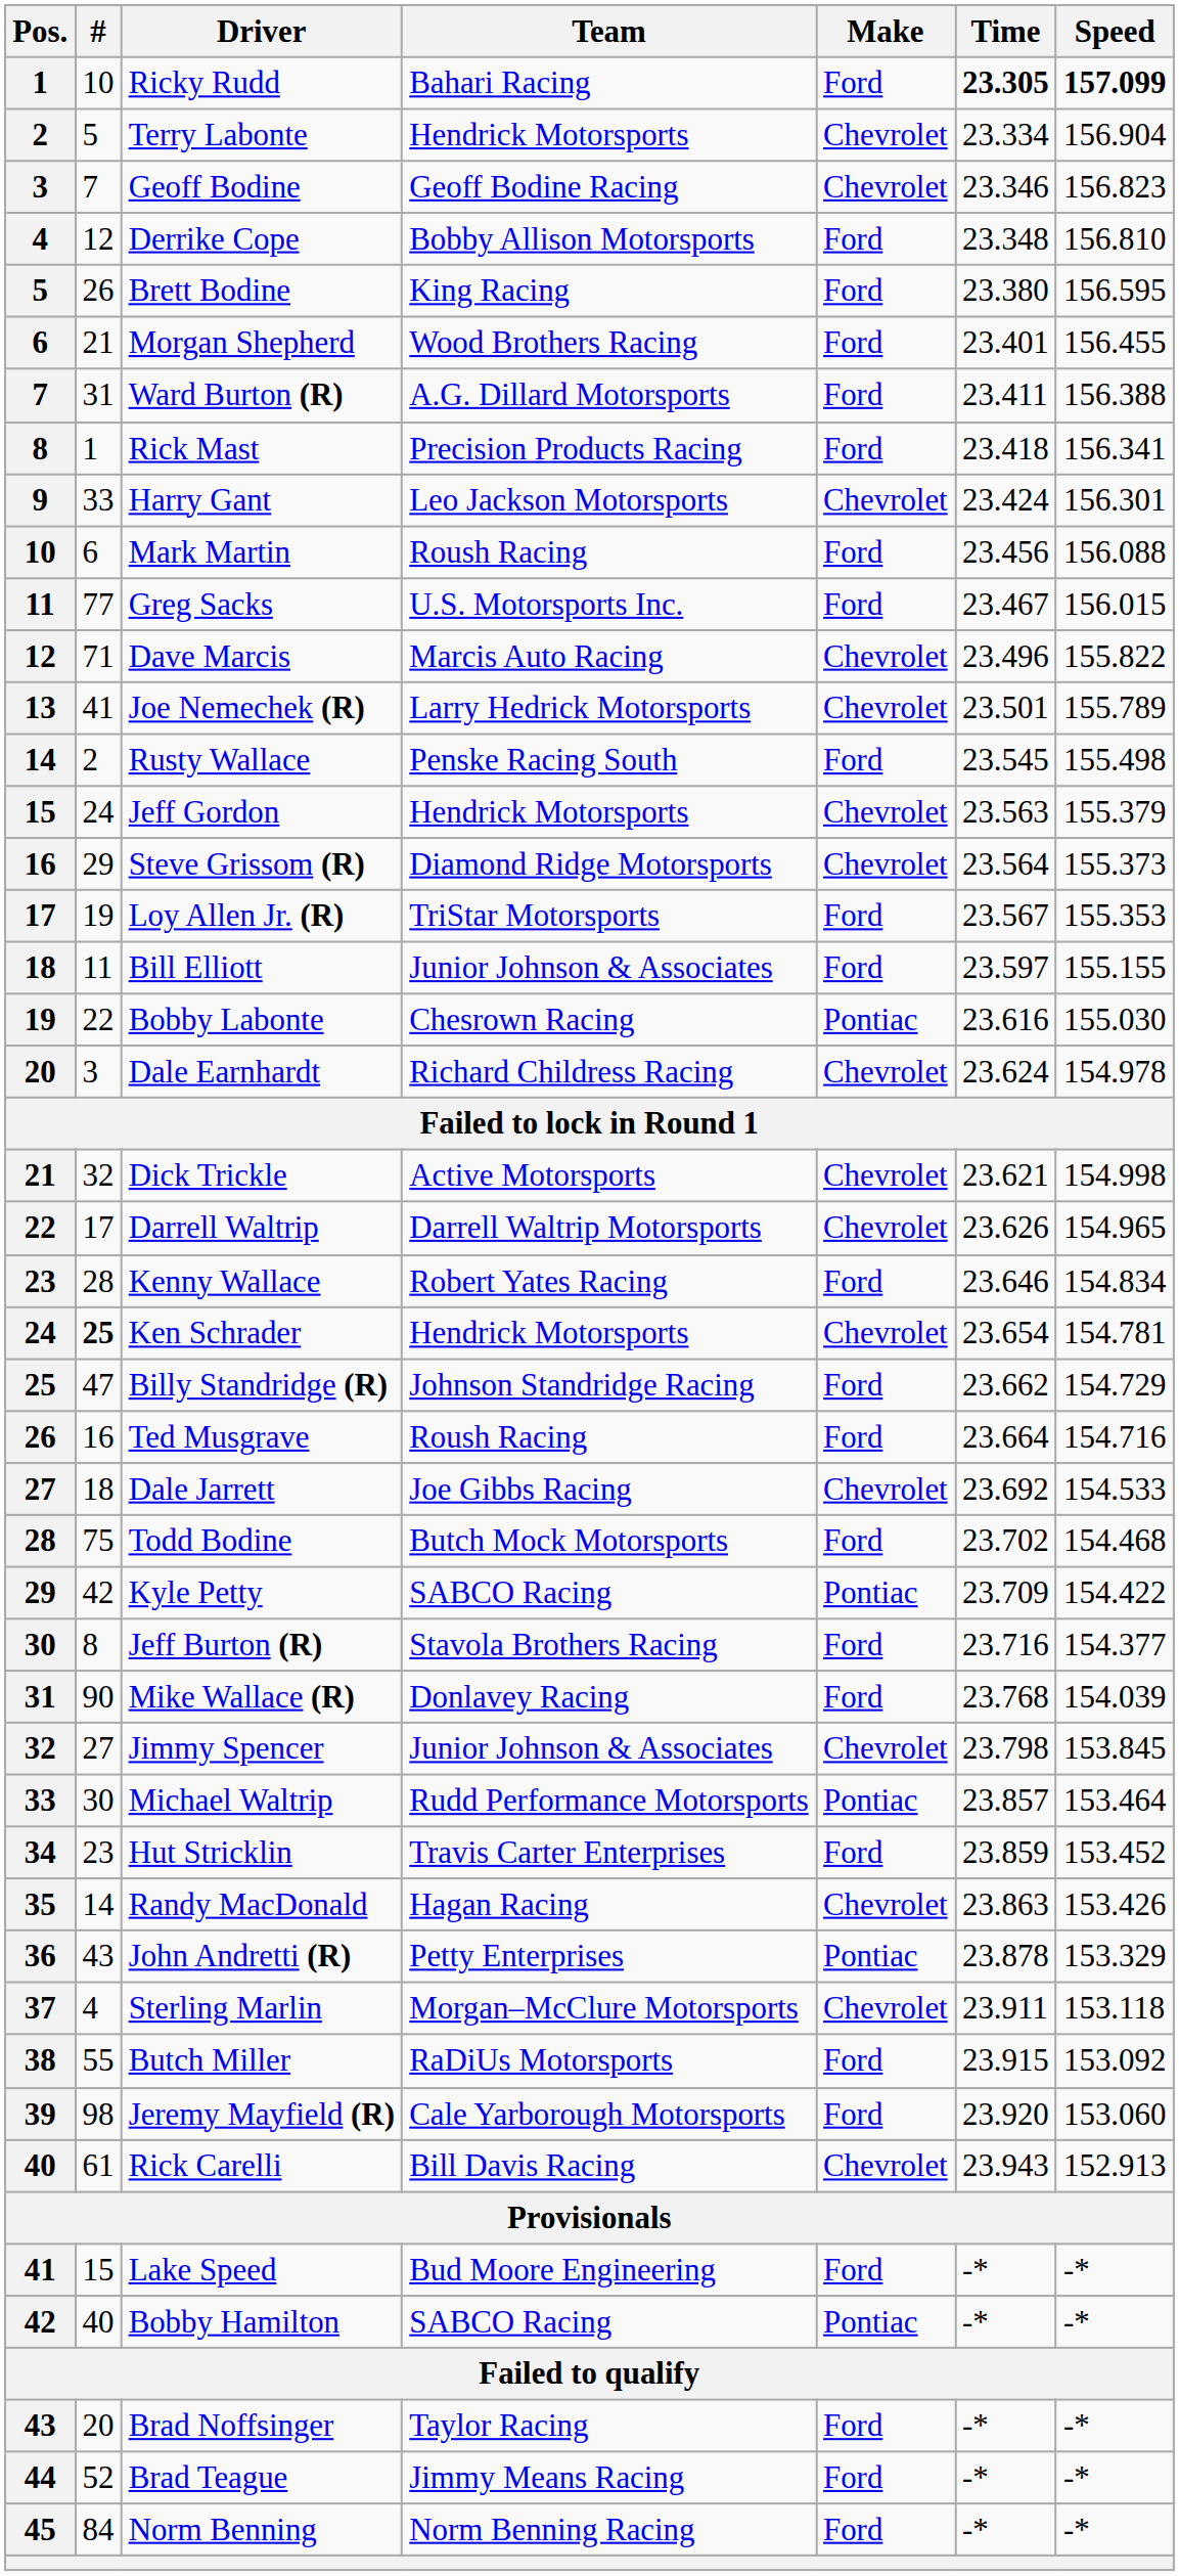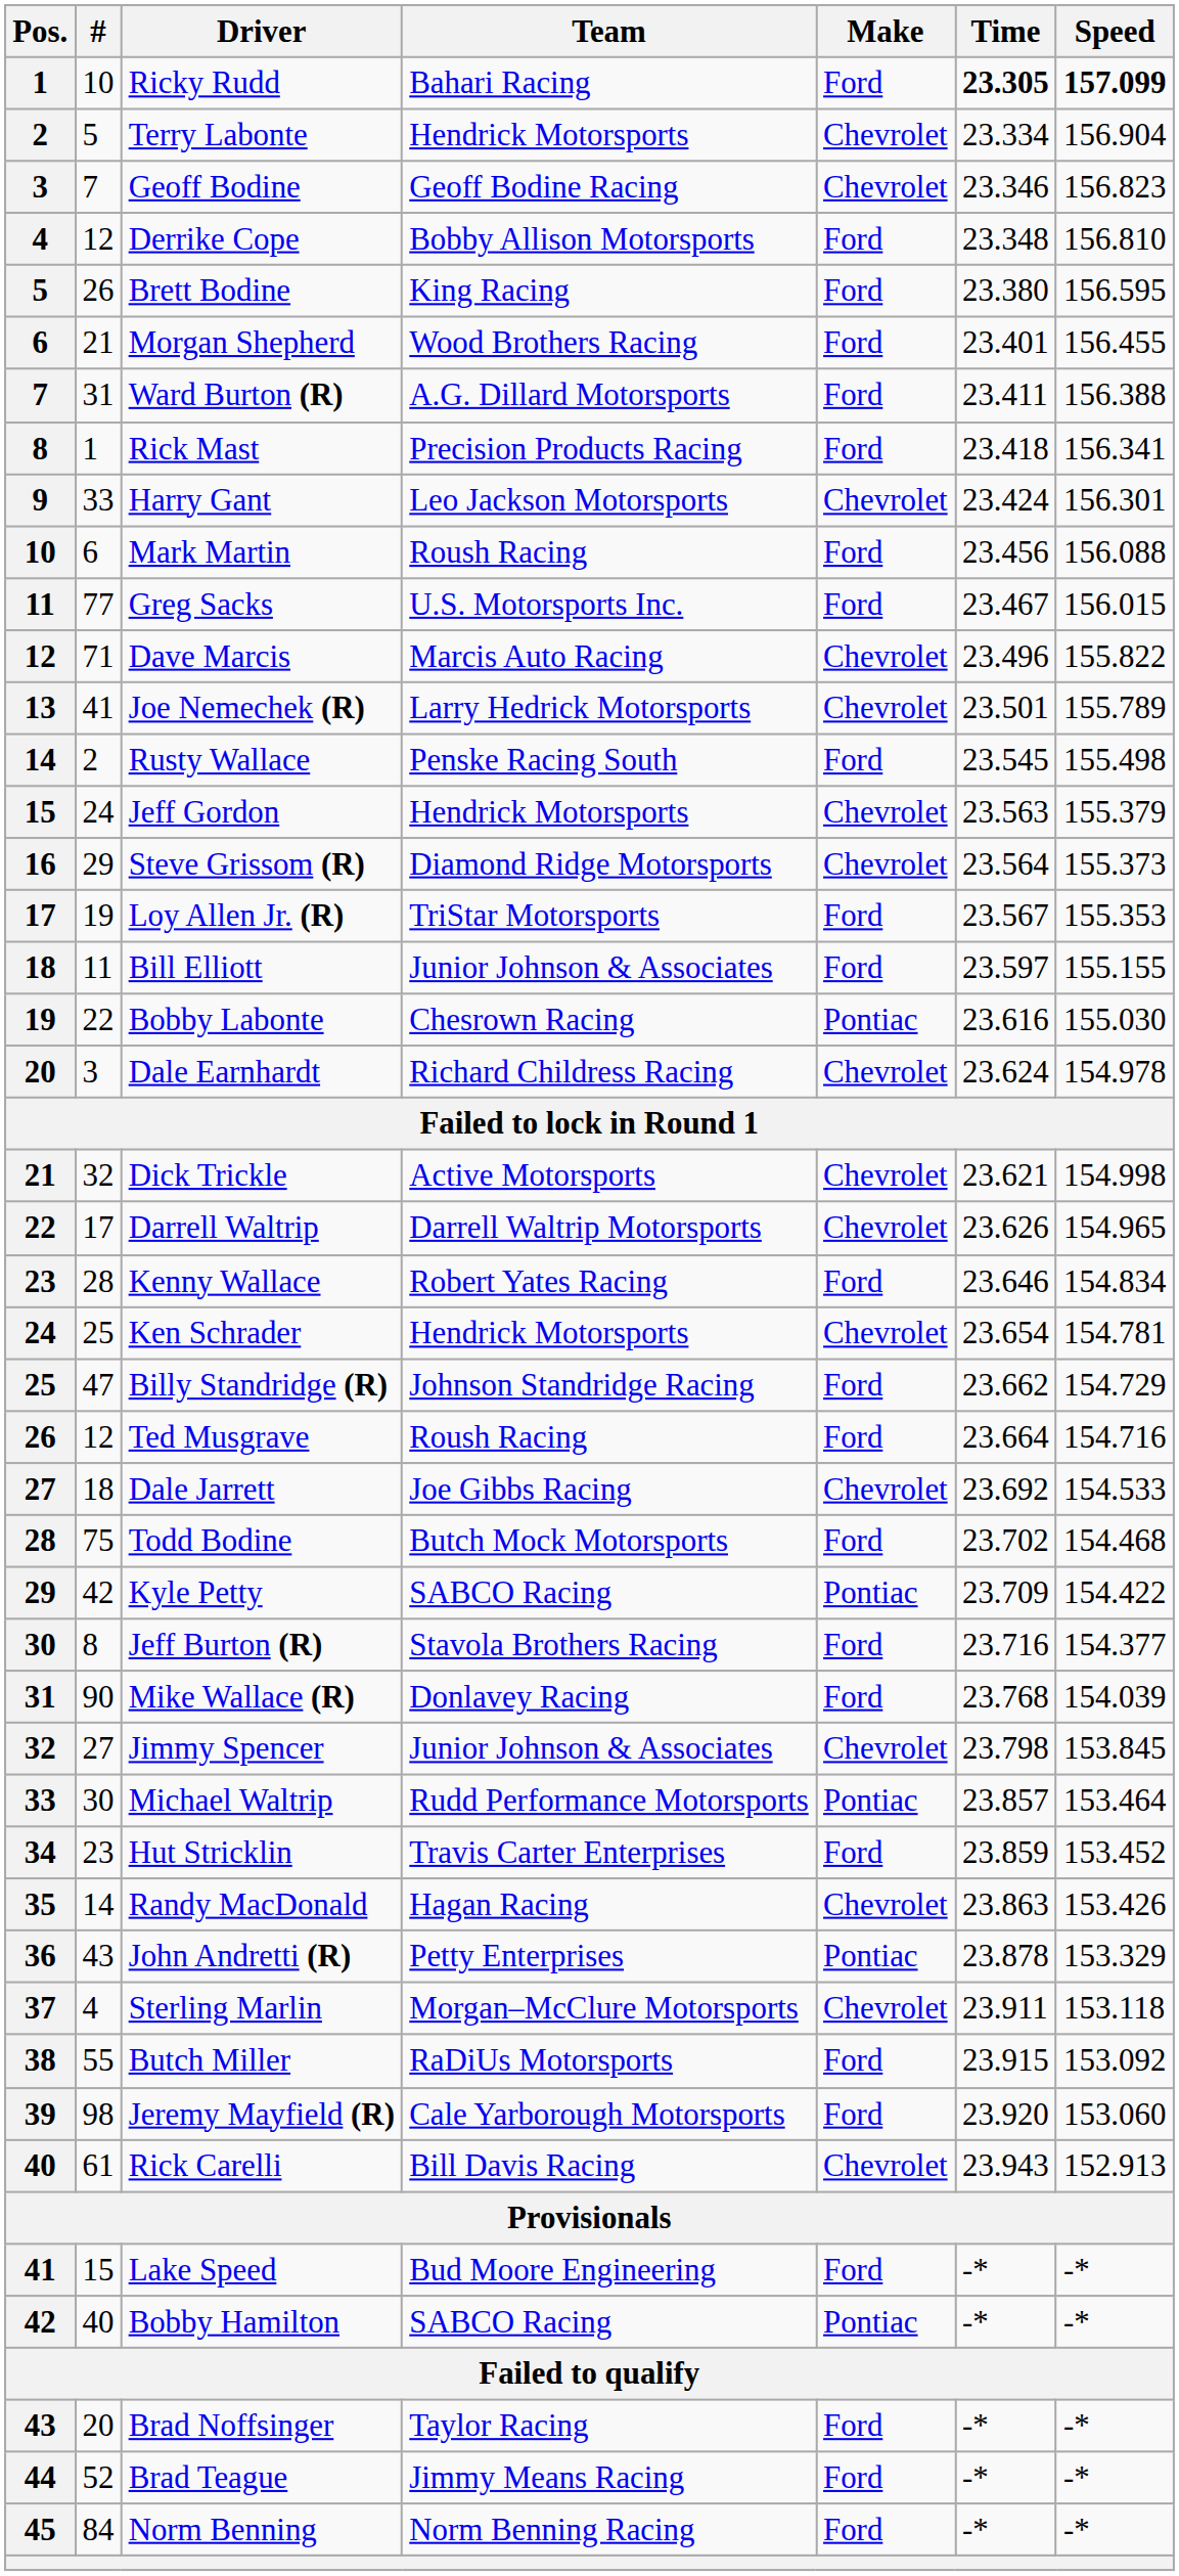 <table class="wikitable" style="font-size:95%">
 <tr>
 <th>Pos.</th>
 <th>#</th>
 <th>Driver</th>
 <th>Team</th>
 <th>Make</th>
 <th>Time</th>
 <th>Speed</th>
 </tr>
 <tr>
 <th>1</th>
 <td>10</td>
 <td><a href='#'>Ricky Rudd</a></td>
 <td><a href='#'>Bahari Racing</a></td>
 <td><a href='#'>Ford</a></td>
 <td><strong>23.305</strong></td>
 <td><strong>157.099</strong></td>
 </tr>
 <tr>
 <th>2</th>
 <td>5</td>
 <td><a href='#'>Terry Labonte</a></td>
 <td><a href='#'>Hendrick Motorsports</a></td>
 <td><a href='#'>Chevrolet</a></td>
 <td>23.334</td>
 <td>156.904</td>
 </tr>
 <tr>
 <th>3</th>
 <td>7</td>
 <td><a href='#'>Geoff Bodine</a></td>
 <td><a href='#'>Geoff Bodine Racing</a></td>
 <td><a href='#'>Chevrolet</a></td>
 <td>23.346</td>
 <td>156.823</td>
 </tr>
 <tr>
 <th>4</th>
 <td>12</td>
 <td><a href='#'>Derrike Cope</a></td>
 <td><a href='#'>Bobby Allison Motorsports</a></td>
 <td><a href='#'>Ford</a></td>
 <td>23.348</td>
 <td>156.810</td>
 </tr>
 <tr>
 <th>5</th>
 <td>26</td>
 <td><a href='#'>Brett Bodine</a></td>
 <td><a href='#'>King Racing</a></td>
 <td><a href='#'>Ford</a></td>
 <td>23.380</td>
 <td>156.595</td>
 </tr>
 <tr>
 <th>6</th>
 <td>21</td>
 <td><a href='#'>Morgan Shepherd</a></td>
 <td><a href='#'>Wood Brothers Racing</a></td>
 <td><a href='#'>Ford</a></td>
 <td>23.401</td>
 <td>156.455</td>
 </tr>
 <tr>
 <th>7</th>
 <td>31</td>
 <td><a href='#'>Ward Burton</a> <strong>(R)</strong></td>
 <td><a href='#'>A.G. Dillard Motorsports</a></td>
 <td><a href='#'>Ford</a></td>
 <td>23.411</td>
 <td>156.388</td>
 </tr>
 <tr>
 <th>8</th>
 <td>1</td>
 <td><a href='#'>Rick Mast</a></td>
 <td><a href='#'>Precision Products Racing</a></td>
 <td><a href='#'>Ford</a></td>
 <td>23.418</td>
 <td>156.341</td>
 </tr>
 <tr>
 <th>9</th>
 <td>33</td>
 <td><a href='#'>Harry Gant</a></td>
 <td><a href='#'>Leo Jackson Motorsports</a></td>
 <td><a href='#'>Chevrolet</a></td>
 <td>23.424</td>
 <td>156.301</td>
 </tr>
 <tr>
 <th>10</th>
 <td>6</td>
 <td><a href='#'>Mark Martin</a></td>
 <td><a href='#'>Roush Racing</a></td>
 <td><a href='#'>Ford</a></td>
 <td>23.456</td>
 <td>156.088</td>
 </tr>
 <tr>
 <th>11</th>
 <td>77</td>
 <td><a href='#'>Greg Sacks</a></td>
 <td><a href='#'>U.S. Motorsports Inc.</a></td>
 <td><a href='#'>Ford</a></td>
 <td>23.467</td>
 <td>156.015</td>
 </tr>
 <tr>
 <th>12</th>
 <td>71</td>
 <td><a href='#'>Dave Marcis</a></td>
 <td><a href='#'>Marcis Auto Racing</a></td>
 <td><a href='#'>Chevrolet</a></td>
 <td>23.496</td>
 <td>155.822</td>
 </tr>
 <tr>
 <th>13</th>
 <td>41</td>
 <td><a href='#'>Joe Nemechek</a> <strong>(R)</strong></td>
 <td><a href='#'>Larry Hedrick Motorsports</a></td>
 <td><a href='#'>Chevrolet</a></td>
 <td>23.501</td>
 <td>155.789</td>
 </tr>
 <tr>
 <th>14</th>
 <td>2</td>
 <td><a href='#'>Rusty Wallace</a></td>
 <td><a href='#'>Penske Racing South</a></td>
 <td><a href='#'>Ford</a></td>
 <td>23.545</td>
 <td>155.498</td>
 </tr>
 <tr>
 <th>15</th>
 <td>24</td>
 <td><a href='#'>Jeff Gordon</a></td>
 <td><a href='#'>Hendrick Motorsports</a></td>
 <td><a href='#'>Chevrolet</a></td>
 <td>23.563</td>
 <td>155.379</td>
 </tr>
 <tr>
 <th>16</th>
 <td>29</td>
 <td><a href='#'>Steve Grissom</a> <strong>(R)</strong></td>
 <td><a href='#'>Diamond Ridge Motorsports</a></td>
 <td><a href='#'>Chevrolet</a></td>
 <td>23.564</td>
 <td>155.373</td>
 </tr>
 <tr>
 <th>17</th>
 <td>19</td>
 <td><a href='#'>Loy Allen Jr.</a> <strong>(R)</strong></td>
 <td><a href='#'>TriStar Motorsports</a></td>
 <td><a href='#'>Ford</a></td>
 <td>23.567</td>
 <td>155.353</td>
 </tr>
 <tr>
 <th>18</th>
 <td>11</td>
 <td><a href='#'>Bill Elliott</a></td>
 <td><a href='#'>Junior Johnson & Associates</a></td>
 <td><a href='#'>Ford</a></td>
 <td>23.597</td>
 <td>155.155</td>
 </tr>
 <tr>
 <th>19</th>
 <td>22</td>
 <td><a href='#'>Bobby Labonte</a></td>
 <td><a href='#'>Chesrown Racing</a></td>
 <td><a href='#'>Pontiac</a></td>
 <td>23.616</td>
 <td>155.030</td>
 </tr>
 <tr>
 <th>20</th>
 <td>3</td>
 <td><a href='#'>Dale Earnhardt</a></td>
 <td><a href='#'>Richard Childress Racing</a></td>
 <td><a href='#'>Chevrolet</a></td>
 <td>23.624</td>
 <td>154.978</td>
 </tr>
 <tr>
 <th colspan="7">Failed to lock in Round 1</th>
 </tr>
 <tr>
 <th>21</th>
 <td>32</td>
 <td><a href='#'>Dick Trickle</a></td>
 <td><a href='#'>Active Motorsports</a></td>
 <td><a href='#'>Chevrolet</a></td>
 <td>23.621</td>
 <td>154.998</td>
 </tr>
 <tr>
 <th>22</th>
 <td>17</td>
 <td><a href='#'>Darrell Waltrip</a></td>
 <td><a href='#'>Darrell Waltrip Motorsports</a></td>
 <td><a href='#'>Chevrolet</a></td>
 <td>23.626</td>
 <td>154.965</td>
 </tr>
 <tr>
 <th>23</th>
 <td>28</td>
 <td><a href='#'>Kenny Wallace</a></td>
 <td><a href='#'>Robert Yates Racing</a></td>
 <td><a href='#'>Ford</a></td>
 <td>23.646</td>
 <td>154.834</td>
 </tr>
 <tr>
 <th>24</th>
-<td><strong>25</strong></td>
+<td>25</td>
 <td><a href='#'>Ken Schrader</a></td>
 <td><a href='#'>Hendrick Motorsports</a></td>
 <td><a href='#'>Chevrolet</a></td>
 <td>23.654</td>
 <td>154.781</td>
 </tr>
 <tr>
 <th>25</th>
 <td>47</td>
 <td><a href='#'>Billy Standridge</a> <strong>(R)</strong></td>
 <td><a href='#'>Johnson Standridge Racing</a></td>
 <td><a href='#'>Ford</a></td>
 <td>23.662</td>
 <td>154.729</td>
 </tr>
 <tr>
 <th>26</th>
-<td>16</td>
+<td>12</td>
 <td><a href='#'>Ted Musgrave</a></td>
 <td><a href='#'>Roush Racing</a></td>
 <td><a href='#'>Ford</a></td>
 <td>23.664</td>
 <td>154.716</td>
 </tr>
 <tr>
 <th>27</th>
 <td>18</td>
 <td><a href='#'>Dale Jarrett</a></td>
 <td><a href='#'>Joe Gibbs Racing</a></td>
 <td><a href='#'>Chevrolet</a></td>
 <td>23.692</td>
 <td>154.533</td>
 </tr>
 <tr>
 <th>28</th>
 <td>75</td>
 <td><a href='#'>Todd Bodine</a></td>
 <td><a href='#'>Butch Mock Motorsports</a></td>
 <td><a href='#'>Ford</a></td>
 <td>23.702</td>
 <td>154.468</td>
 </tr>
 <tr>
 <th>29</th>
 <td>42</td>
 <td><a href='#'>Kyle Petty</a></td>
 <td><a href='#'>SABCO Racing</a></td>
 <td><a href='#'>Pontiac</a></td>
 <td>23.709</td>
 <td>154.422</td>
 </tr>
 <tr>
 <th>30</th>
 <td>8</td>
 <td><a href='#'>Jeff Burton</a> <strong>(R)</strong></td>
 <td><a href='#'>Stavola Brothers Racing</a></td>
 <td><a href='#'>Ford</a></td>
 <td>23.716</td>
 <td>154.377</td>
 </tr>
 <tr>
 <th>31</th>
 <td>90</td>
 <td><a href='#'>Mike Wallace</a> <strong>(R)</strong></td>
 <td><a href='#'>Donlavey Racing</a></td>
 <td><a href='#'>Ford</a></td>
 <td>23.768</td>
 <td>154.039</td>
 </tr>
 <tr>
 <th>32</th>
 <td>27</td>
 <td><a href='#'>Jimmy Spencer</a></td>
 <td><a href='#'>Junior Johnson & Associates</a></td>
 <td><a href='#'>Chevrolet</a></td>
 <td>23.798</td>
 <td>153.845</td>
 </tr>
 <tr>
 <th>33</th>
 <td>30</td>
 <td><a href='#'>Michael Waltrip</a></td>
 <td><a href='#'>Rudd Performance Motorsports</a></td>
 <td><a href='#'>Pontiac</a></td>
 <td>23.857</td>
 <td>153.464</td>
 </tr>
 <tr>
 <th>34</th>
 <td>23</td>
 <td><a href='#'>Hut Stricklin</a></td>
 <td><a href='#'>Travis Carter Enterprises</a></td>
 <td><a href='#'>Ford</a></td>
 <td>23.859</td>
 <td>153.452</td>
 </tr>
 <tr>
 <th>35</th>
 <td>14</td>
 <td><a href='#'>Randy MacDonald</a></td>
 <td><a href='#'>Hagan Racing</a></td>
 <td><a href='#'>Chevrolet</a></td>
 <td>23.863</td>
 <td>153.426</td>
 </tr>
 <tr>
 <th>36</th>
 <td>43</td>
 <td><a href='#'>John Andretti</a> <strong>(R)</strong></td>
 <td><a href='#'>Petty Enterprises</a></td>
 <td><a href='#'>Pontiac</a></td>
 <td>23.878</td>
 <td>153.329</td>
 </tr>
 <tr>
 <th>37</th>
 <td>4</td>
 <td><a href='#'>Sterling Marlin</a></td>
 <td><a href='#'>Morgan–McClure Motorsports</a></td>
 <td><a href='#'>Chevrolet</a></td>
 <td>23.911</td>
 <td>153.118</td>
 </tr>
 <tr>
 <th>38</th>
 <td>55</td>
 <td><a href='#'>Butch Miller</a></td>
 <td><a href='#'>RaDiUs Motorsports</a></td>
 <td><a href='#'>Ford</a></td>
 <td>23.915</td>
 <td>153.092</td>
 </tr>
 <tr>
 <th>39</th>
 <td>98</td>
 <td><a href='#'>Jeremy Mayfield</a> <strong>(R)</strong></td>
 <td><a href='#'>Cale Yarborough Motorsports</a></td>
 <td><a href='#'>Ford</a></td>
 <td>23.920</td>
 <td>153.060</td>
 </tr>
 <tr>
 <th>40</th>
 <td>61</td>
 <td><a href='#'>Rick Carelli</a></td>
 <td><a href='#'>Bill Davis Racing</a></td>
 <td><a href='#'>Chevrolet</a></td>
 <td>23.943</td>
 <td>152.913</td>
 </tr>
 <tr>
 <th colspan="7">Provisionals</th>
 </tr>
 <tr>
 <th>41</th>
 <td>15</td>
 <td><a href='#'>Lake Speed</a></td>
 <td><a href='#'>Bud Moore Engineering</a></td>
 <td><a href='#'>Ford</a></td>
 <td>-*</td>
 <td>-*</td>
 </tr>
 <tr>
 <th>42</th>
 <td>40</td>
 <td><a href='#'>Bobby Hamilton</a></td>
 <td><a href='#'>SABCO Racing</a></td>
 <td><a href='#'>Pontiac</a></td>
 <td>-*</td>
 <td>-*</td>
 </tr>
 <tr>
 <th colspan="7">Failed to qualify</th>
 </tr>
 <tr>
 <th>43</th>
 <td>20</td>
 <td><a href='#'>Brad Noffsinger</a></td>
 <td><a href='#'>Taylor Racing</a></td>
 <td><a href='#'>Ford</a></td>
 <td>-*</td>
 <td>-*</td>
 </tr>
 <tr>
 <th>44</th>
 <td>52</td>
 <td><a href='#'>Brad Teague</a></td>
 <td><a href='#'>Jimmy Means Racing</a></td>
 <td><a href='#'>Ford</a></td>
 <td>-*</td>
 <td>-*</td>
 </tr>
 <tr>
 <th>45</th>
 <td>84</td>
 <td><a href='#'>Norm Benning</a></td>
 <td><a href='#'>Norm Benning Racing</a></td>
 <td><a href='#'>Ford</a></td>
 <td>-*</td>
 <td>-*</td>
 </tr>
 <tr>
 <th colspan="7"></th>
 </tr>
 </table>
